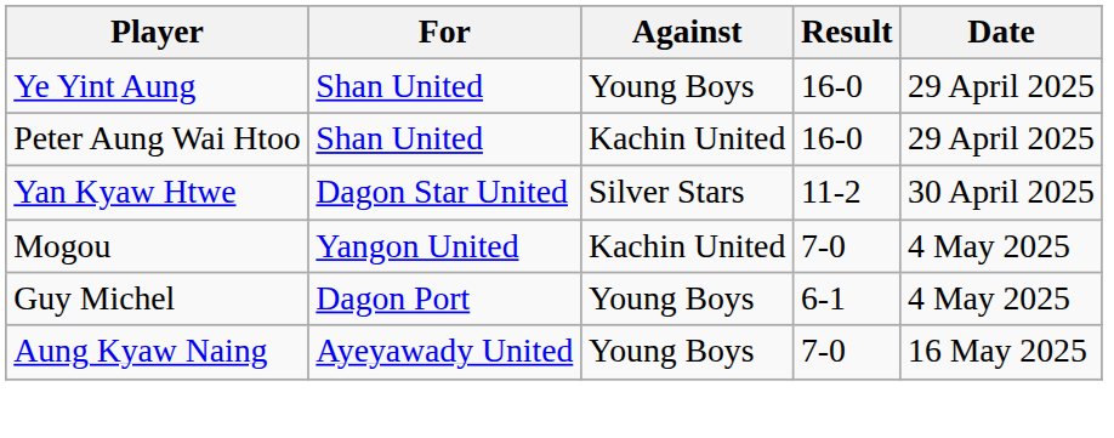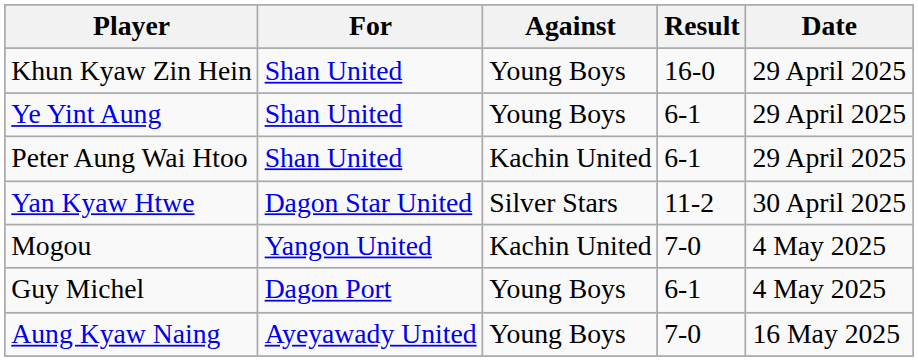 <table class="wikitable sortable">
 <tr>
 <th>Player</th>
 <th>For</th>
 <th>Against</th>
 <th align=center>Result</th>
 <th>Date</th>
 </tr>
 <tr>
-<td> <a href='#'>Ye Yint Aung</a></td>
+<td> Khun Kyaw Zin Hein</td>
 <td><a href='#'>Shan United</a></td>
 <td>Young Boys</td>
 <td>16-0</td>
 <td>29 April 2025</td>
 </tr>
 <tr>
+<td> <a href='#'>Ye Yint Aung</a></td>
+<td><a href='#'>Shan United</a></td>
+<td>Young Boys</td>
+<td>6-1</td>
+<td>29 April 2025</td>
+</tr>
+<tr>
 <td> Peter Aung Wai Htoo</td>
 <td><a href='#'>Shan United</a></td>
 <td>Kachin United</td>
-<td>16-0</td>
+<td>6-1</td>
 <td>29 April 2025</td>
 </tr>
 <tr>
 <td> <a href='#'>Yan Kyaw Htwe</a></td>
 <td><a href='#'>Dagon Star United</a></td>
 <td>Silver Stars</td>
 <td>11-2</td>
 <td>30 April 2025</td>
 </tr>
 <tr>
 <td> Mogou</td>
 <td><a href='#'>Yangon United</a></td>
 <td>Kachin United</td>
 <td>7-0</td>
 <td>4 May 2025</td>
 </tr>
 <tr>
 <td> Guy Michel</td>
 <td><a href='#'>Dagon Port</a></td>
 <td>Young Boys</td>
 <td>6-1</td>
 <td>4 May 2025</td>
 </tr>
 <tr>
 <td> <a href='#'>Aung Kyaw Naing</a></td>
 <td><a href='#'>Ayeyawady United</a></td>
 <td>Young Boys</td>
 <td>7-0</td>
 <td>16 May 2025</td>
 </tr>
 </table>
